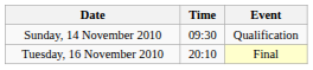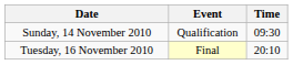 <table class = "wikitable" style="text-align:center;">
 <tr>
 <th width=220>Date</th>
+<th width=100>Event</th>
 <th width=50>Time</th>
-<th width=100>Event</th>
 </tr>
 <tr>
 <td>Sunday, 14 November 2010</td>
+<td>Qualification</td>
 <td>09:30</td>
-<td>Qualification</td>
 </tr>
 <tr>
 <td>Tuesday, 16 November 2010</td>
+<td bgcolor=ffffcc>Final</td>
 <td>20:10</td>
-<td bgcolor=ffffcc>Final</td>
 </tr>
 </table>
